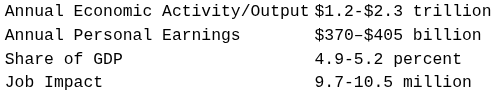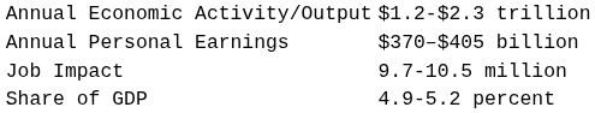 <table class="Economic Impact of Commercial Aviation on the U.S. Economy (2006-2009)">
 <tr>
 <td>Annual Economic Activity/Output</td>
 <td>$1.2-$2.3 trillion</td>
 </tr>
 <tr>
 <td>Annual Personal Earnings</td>
 <td>$370–$405 billion</td>
 </tr>
 <tr>
+<td>Job Impact</td>
+<td>9.7-10.5 million</td>
+</tr>
+<tr>
 <td>Share of GDP</td>
 <td>4.9-5.2 percent</td>
 </tr>
-<tr>
-<td>Job Impact</td>
-<td>9.7-10.5 million</td>
-</tr>
 </table>
